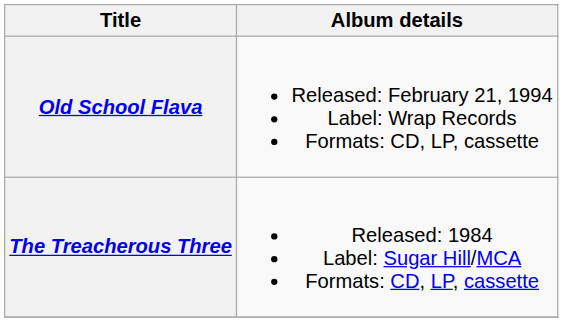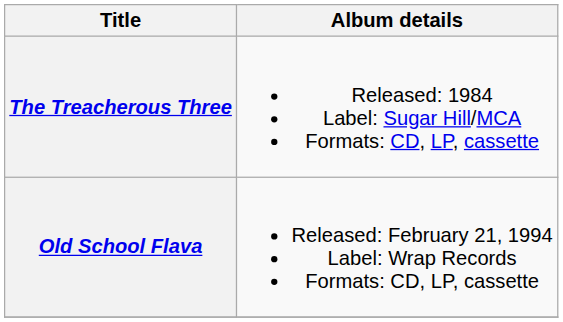 <table class="wikitable" style="text-align:center;">
 <tr>
 <th>Title</th>
 <th>Album details</th>
 </tr>
 <tr>
+<th scope="row"><em><a href='#'>The Treacherous Three</a></em></th>
+<td><br><ul><li>Released: 1984</li><li>Label: <a href='#'>Sugar Hill</a>/<a href='#'>MCA</a></li><li>Formats: <a href='#'>CD</a>, <a href='#'>LP</a>, <a href='#'>cassette</a></li></ul></td>
+</tr>
+<tr>
 <th scope="row"><em><a href='#'>Old School Flava</a></em></th>
 <td><br><ul><li>Released: February 21, 1994</li><li>Label: Wrap Records</li><li>Formats: CD, LP, cassette</li></ul></td>
 </tr>
 <tr>
-<th scope="row"><em><a href='#'>The Treacherous Three</a></em></th>
-<td><br><ul><li>Released: 1984</li><li>Label: <a href='#'>Sugar Hill</a>/<a href='#'>MCA</a></li><li>Formats: <a href='#'>CD</a>, <a href='#'>LP</a>, <a href='#'>cassette</a></li></ul></td>
-</tr>
-<tr>
 </tr>
 </table>
